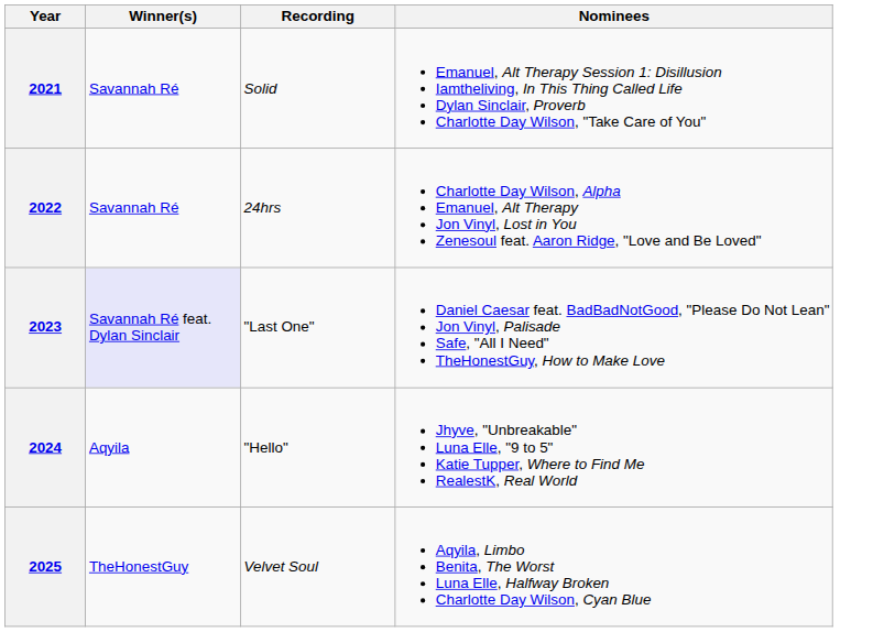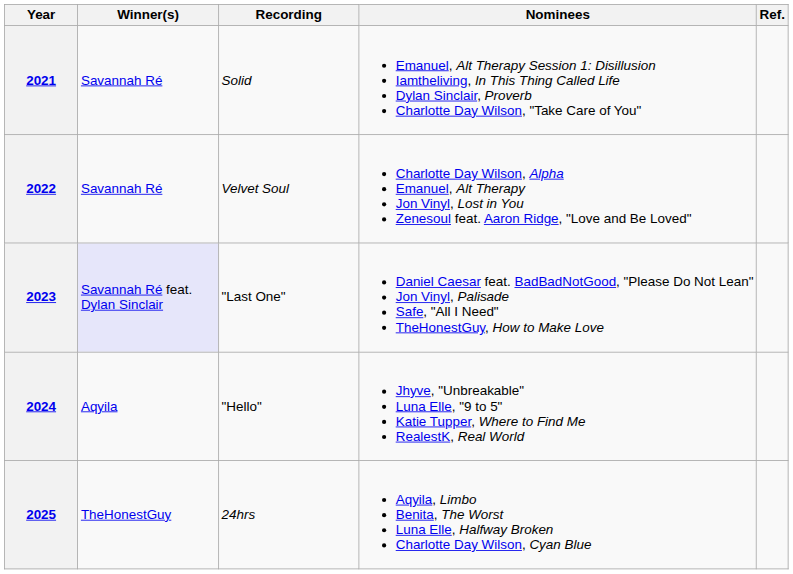 <table class="wikitable sortable">
 <tr>
 <th scope="col" style="width:5em;">Year</th>
 <th scope="col" style="width:10em;">Winner(s)</th>
 <th scope="col" style="width:10em;">Recording</th>
 <th scope="col" class="unsortable">Nominees</th>
+<th scope="col" class="unsortable">Ref.</th>
 </tr>
 <tr>
 <th scope="row"><a href='#'>2021</a></th>
 <td><a href='#'>Savannah Ré</a></td>
 <td><em>Solid</em></td>
 <td><br><ul><li><a href='#'>Emanuel</a>, <em>Alt Therapy Session 1: Disillusion</em></li><li><a href='#'>Iamtheliving</a>, <em>In This Thing Called Life</em></li><li><a href='#'>Dylan Sinclair</a>, <em>Proverb</em></li><li><a href='#'>Charlotte Day Wilson</a>, "Take Care of You"</li></ul></td>
+<td></td>
 </tr>
 <tr>
 <th style="text-align:center;" scope="row"><a href='#'>2022</a></th>
 <td><a href='#'>Savannah Ré</a></td>
-<td><em>24hrs</em></td>
+<td><em>Velvet Soul</em></td>
 <td><br><ul><li><a href='#'>Charlotte Day Wilson</a>, <em><a href='#'>Alpha</a></em></li><li><a href='#'>Emanuel</a>, <em>Alt Therapy</em></li><li><a href='#'>Jon Vinyl</a>, <em>Lost in You</em></li><li><a href='#'>Zenesoul</a> feat. <a href='#'>Aaron Ridge</a>, "Love and Be Loved"</li></ul></td>
+<td align="center"></td>
 </tr>
 <tr>
 <th scope="row"><a href='#'>2023</a></th>
 <td style="background: lavender;"><a href='#'>Savannah Ré</a> feat. <a href='#'>Dylan Sinclair</a></td>
 <td>"Last One"</td>
 <td><br><ul><li><a href='#'>Daniel Caesar</a> feat. <a href='#'>BadBadNotGood</a>, "Please Do Not Lean"</li><li><a href='#'>Jon Vinyl</a>, <em>Palisade</em></li><li><a href='#'>Safe</a>, "All I Need"</li><li><a href='#'>TheHonestGuy</a>, <em>How to Make Love</em></li></ul></td>
+<td align="center"></td>
 </tr>
 <tr>
 <th scope="row"><a href='#'>2024</a></th>
 <td><a href='#'>Aqyila</a></td>
 <td>"Hello"</td>
 <td><br><ul><li><a href='#'>Jhyve</a>, "Unbreakable"</li><li><a href='#'>Luna Elle</a>, "9 to 5"</li><li><a href='#'>Katie Tupper</a>, <em>Where to Find Me</em></li><li><a href='#'>RealestK</a>, <em>Real World</em></li></ul></td>
+<td align="center"></td>
 </tr>
 <tr>
 <th scope="row"><a href='#'>2025</a></th>
 <td><a href='#'>TheHonestGuy</a></td>
-<td><em>Velvet Soul</em></td>
+<td><em>24hrs</em></td>
 <td><br><ul><li><a href='#'>Aqyila</a>, <em>Limbo</em></li><li><a href='#'>Benita</a>, <em>The Worst</em></li><li><a href='#'>Luna Elle</a>, <em>Halfway Broken</em></li><li><a href='#'>Charlotte Day Wilson</a>, <em>Cyan Blue</em></li></ul></td>
+<td align="center"></td>
 </tr>
 </table>
